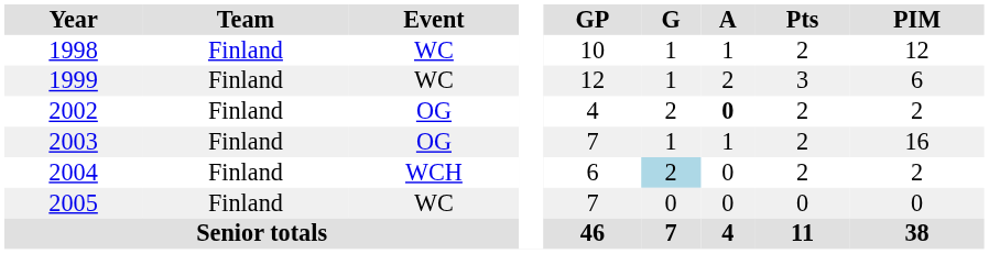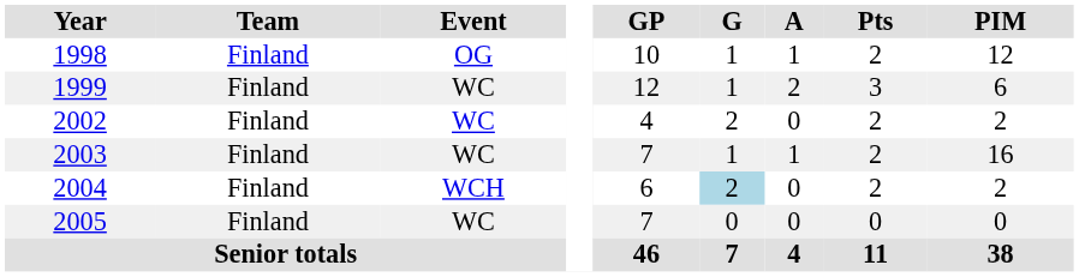 <table border="0" cellpadding="1" cellspacing="0" style="text-align:center; width:40em">
 <tr ALIGN="center" bgcolor="#e0e0e0">
 <th>Year</th>
 <th>Team</th>
 <th>Event</th>
 <th rowspan="99" bgcolor="#ffffff"> </th>
 <th>GP</th>
 <th>G</th>
 <th>A</th>
 <th>Pts</th>
 <th>PIM</th>
 </tr>
 <tr>
 <td><a href='#'>1998</a></td>
 <td><a href='#'>Finland</a></td>
-<td><a href='#'>WC</a></td>
+<td><a href='#'>OG</a></td>
 <td>10</td>
 <td>1</td>
 <td>1</td>
 <td>2</td>
 <td>12</td>
 </tr>
 <tr bgcolor="#f0f0f0">
 <td><a href='#'>1999</a></td>
 <td>Finland</td>
 <td>WC</td>
 <td>12</td>
 <td>1</td>
 <td>2</td>
 <td>3</td>
 <td>6</td>
 </tr>
 <tr>
 <td><a href='#'>2002</a></td>
 <td>Finland</td>
-<td><a href='#'>OG</a></td>
+<td><a href='#'>WC</a></td>
 <td>4</td>
 <td>2</td>
-<td><strong>0</strong></td>
+<td>0</td>
 <td>2</td>
 <td>2</td>
 </tr>
 <tr bgcolor="#f0f0f0">
 <td><a href='#'>2003</a></td>
 <td>Finland</td>
-<td><a href='#'>OG</a></td>
+<td>WC</td>
 <td>7</td>
 <td>1</td>
 <td>1</td>
 <td>2</td>
 <td>16</td>
 </tr>
 <tr>
 <td><a href='#'>2004</a></td>
 <td>Finland</td>
 <td><a href='#'>WCH</a></td>
 <td>6</td>
 <td style="background: lightblue;">2</td>
 <td>0</td>
 <td>2</td>
 <td>2</td>
 </tr>
 <tr bgcolor="#f0f0f0">
 <td><a href='#'>2005</a></td>
 <td>Finland</td>
 <td>WC</td>
 <td>7</td>
 <td>0</td>
 <td>0</td>
 <td>0</td>
 <td>0</td>
 </tr>
 <tr bgcolor="#e0e0e0">
 <th colspan="3">Senior totals</th>
 <th>46</th>
 <th>7</th>
 <th>4</th>
 <th>11</th>
 <th>38</th>
 </tr>
 </table>
